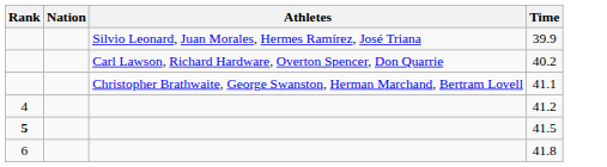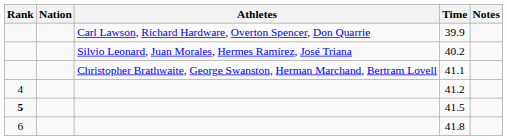 <table class="wikitable sortable" style="text-align:center;font-size:95%">
 <tr>
 <th>Rank</th>
 <th>Nation</th>
 <th>Athletes</th>
 <th>Time</th>
+<th>Notes</th>
+</tr>
+<tr>
+<td></td>
+<td align=left></td>
+<td align=left><a href='#'>Carl Lawson</a>, <a href='#'>Richard Hardware</a>, <a href='#'>Overton Spencer</a>, <a href='#'>Don Quarrie</a></td>
+<td>39.9</td>
+<td></td>
 </tr>
 <tr>
 <td></td>
 <td align=left></td>
 <td align=left><a href='#'>Silvio Leonard</a>, <a href='#'>Juan Morales</a>, <a href='#'>Hermes Ramírez</a>, <a href='#'>José Triana</a></td>
-<td>39.9</td>
-</tr>
-<tr>
+<td>40.2</td>
 <td></td>
-<td align=left></td>
-<td align=left><a href='#'>Carl Lawson</a>, <a href='#'>Richard Hardware</a>, <a href='#'>Overton Spencer</a>, <a href='#'>Don Quarrie</a></td>
-<td>40.2</td>
 </tr>
 <tr>
 <td></td>
 <td align=left></td>
 <td align=left><a href='#'>Christopher Brathwaite</a>, <a href='#'>George Swanston</a>, <a href='#'>Herman Marchand</a>, <a href='#'>Bertram Lovell</a></td>
 <td>41.1</td>
+<td></td>
 </tr>
 <tr>
 <td>4</td>
 <td align=left></td>
 <td align=left></td>
 <td>41.2</td>
+<td></td>
 </tr>
 <tr>
 <td><strong>5</strong></td>
 <td align=left></td>
 <td align=left></td>
 <td>41.5</td>
+<td></td>
 </tr>
 <tr>
 <td>6</td>
 <td align=left></td>
 <td align=left></td>
 <td>41.8</td>
+<td></td>
 </tr>
 </table>
